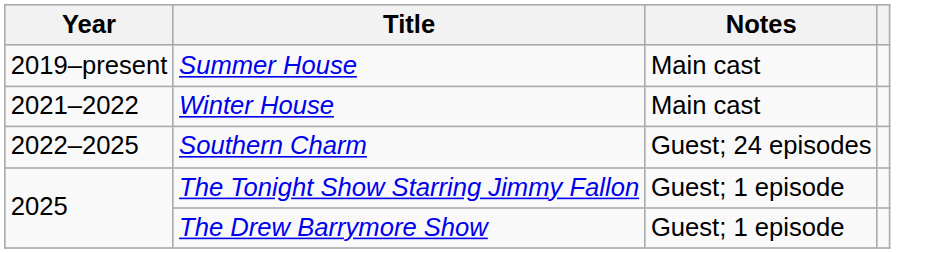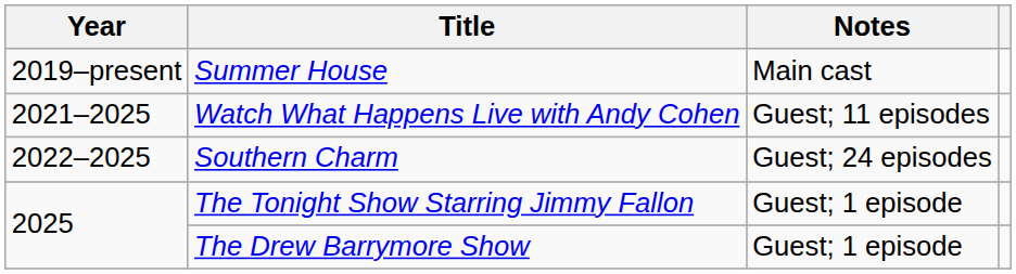 <table class="wikitable sortable">
 <tr>
 <th>Year</th>
 <th>Title</th>
 <th scope="col" class="unsortable">Notes</th>
 <th class="unsortable"></th>
 </tr>
 <tr>
 <td>2019–present</td>
 <td><em><a href='#'>Summer House</a></em></td>
 <td>Main cast</td>
 <td></td>
 </tr>
 <tr>
-<td>2021–2022</td>
-<td><em><a href='#'>Winter House</a></em></td>
-<td>Main cast</td>
+<td>2021–2025</td>
+<td><em><a href='#'>Watch What Happens Live with Andy Cohen</a></em></td>
+<td>Guest; 11 episodes</td>
 <td></td>
 </tr>
 <tr>
 <td>2022–2025</td>
 <td><em><a href='#'>Southern Charm</a></em></td>
 <td>Guest; 24 episodes</td>
 <td></td>
 </tr>
 <tr>
 <td rowspan="2">2025</td>
 <td><em><a href='#'>The Tonight Show Starring Jimmy Fallon</a></em></td>
 <td>Guest; 1 episode</td>
 <td></td>
 </tr>
 <tr>
 <td><em><a href='#'>The Drew Barrymore Show</a></em></td>
 <td>Guest; 1 episode</td>
 <td></td>
 </tr>
 </table>
